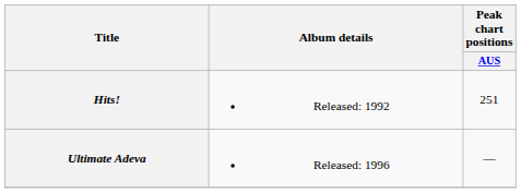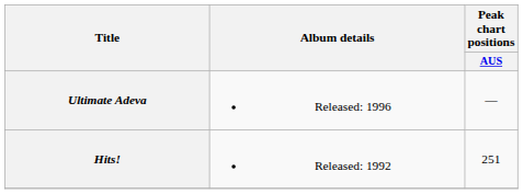 <table class="wikitable plainrowheaders" style="text-align:center;">
 <tr>
 <th scope="col" rowspan="2" style="width:16em;">Title</th>
 <th scope="col" rowspan="2" style="width:20em;">Album details</th>
 <th scope="col" colspan="1">Peak chart positions</th>
 </tr>
 <tr>
 <th scope="col" style="width:2.5em;font-size:90%;"><a href='#'>AUS</a><br></th>
 </tr>
 <tr>
+<th scope="row"><em>Ultimate Adeva</em></th>
+<td><br><ul><li>Released: 1996</li></ul></td>
+<td>—</td>
+</tr>
+<tr>
 <th scope="row"><em>Hits!</em></th>
 <td><br><ul><li>Released: 1992</li></ul></td>
 <td>251</td>
 </tr>
 <tr>
-<th scope="row"><em>Ultimate Adeva</em></th>
-<td><br><ul><li>Released: 1996</li></ul></td>
-<td>—</td>
-</tr>
-<tr>
 </tr>
 </table>
